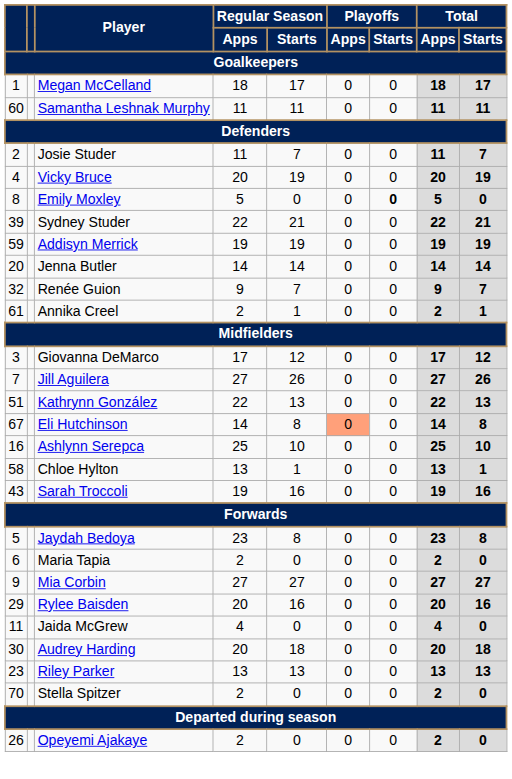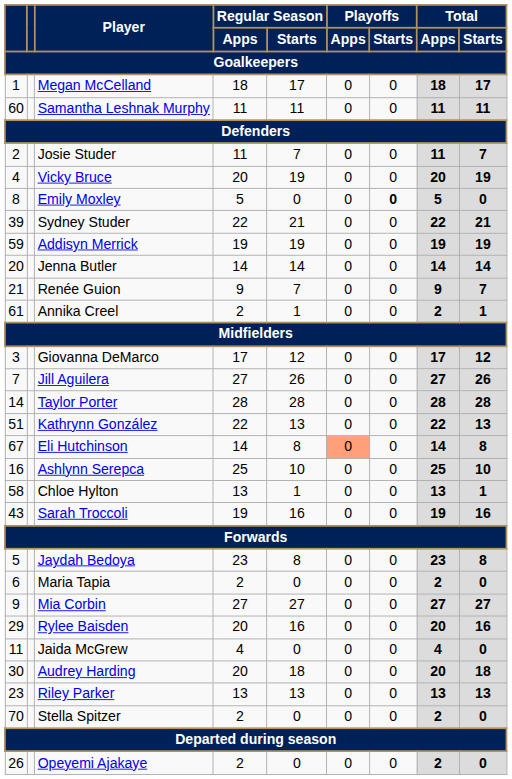 <table class="wikitable sortable" style="text-align:center">
 <tr>
 <th style="background:#002157; color:#FFFFFF; border:2px solid #B39262;" rowspan="2"></th>
 <th rowspan="2" style="background:#002157; color:#FFFFFF; border:2px solid #B39262;"></th>
 <th rowspan="2" style="background:#002157; color:#FFFFFF; border:2px solid #B39262;">Player</th>
 <th colspan="2" style="background:#002157; color:#FFFFFF; border:2px solid #B39262;">Regular Season</th>
 <th colspan="2" style="background:#002157; color:#FFFFFF; border:2px solid #B39262;">Playoffs</th>
 <th colspan="2" style="background:#002157; color:#FFFFFF; border:2px solid #B39262;">Total</th>
 </tr>
 <tr>
 <th style="background:#002157; color:#FFFFFF; border:2px solid #B39262;">Apps</th>
 <th style="background:#002157; color:#FFFFFF; border:2px solid #B39262;">Starts</th>
 <th style="background:#002157; color:#FFFFFF; border:2px solid #B39262;">Apps</th>
 <th style="background:#002157; color:#FFFFFF; border:2px solid #B39262;">Starts</th>
 <th style="background:#002157; color:#FFFFFF; border:2px solid #B39262;">Apps</th>
 <th style="background:#002157; color:#FFFFFF; border:2px solid #B39262;">Starts</th>
 </tr>
 <tr>
 <th colspan="9" style="background:#002157; color:#FFFFFF; border:2px solid #B39262; color:#FFFFFF; text-align:center;">Goalkeepers</th>
 </tr>
 <tr>
 <td>1</td>
 <td></td>
 <td align="left"><a href='#'>Megan McCelland</a></td>
 <td>18</td>
 <td>17</td>
 <td>0</td>
 <td>0</td>
 <th style="background:#DCDCDC">18</th>
 <th style="background:#DCDCDC">17</th>
 </tr>
 <tr>
 <td>60</td>
 <td></td>
 <td align="left"><a href='#'>Samantha Leshnak Murphy</a></td>
 <td>11</td>
 <td>11</td>
 <td>0</td>
 <td>0</td>
 <th style="background:#DCDCDC">11</th>
 <th style="background:#DCDCDC">11</th>
 </tr>
 <tr>
 <th colspan="9" style="background:#002157; color:#FFFFFF; border:2px solid #B39262; color:#FFFFFF; text-align:center;">Defenders</th>
 </tr>
 <tr>
 <td>2</td>
 <td></td>
 <td align="left">Josie Studer</td>
 <td>11</td>
 <td>7</td>
 <td>0</td>
 <td>0</td>
 <th style="background:#DCDCDC">11</th>
 <th style="background:#DCDCDC">7</th>
 </tr>
 <tr>
 <td>4</td>
 <td></td>
 <td align="left"><a href='#'>Vicky Bruce</a></td>
 <td>20</td>
 <td>19</td>
 <td>0</td>
 <td>0</td>
 <th style="background:#DCDCDC">20</th>
 <th style="background:#DCDCDC">19</th>
 </tr>
 <tr>
 <td>8</td>
 <td></td>
 <td align="left"><a href='#'>Emily Moxley</a></td>
 <td>5</td>
 <td>0</td>
 <td>0</td>
 <td><strong>0</strong></td>
 <th style="background:#DCDCDC">5</th>
 <th style="background:#DCDCDC">0</th>
 </tr>
 <tr>
 <td>39</td>
 <td></td>
 <td align="left">Sydney Studer</td>
 <td>22</td>
 <td>21</td>
 <td>0</td>
 <td>0</td>
 <th style="background:#DCDCDC">22</th>
 <th style="background:#DCDCDC">21</th>
 </tr>
 <tr>
 <td>59</td>
 <td></td>
 <td align="left"><a href='#'>Addisyn Merrick</a></td>
 <td>19</td>
 <td>19</td>
 <td>0</td>
 <td>0</td>
 <th style="background:#DCDCDC">19</th>
 <th style="background:#DCDCDC">19</th>
 </tr>
 <tr>
 <td>20</td>
 <td></td>
 <td align="left">Jenna Butler</td>
 <td>14</td>
 <td>14</td>
 <td>0</td>
 <td>0</td>
 <th style="background:#DCDCDC">14</th>
 <th style="background:#DCDCDC">14</th>
 </tr>
 <tr>
-<td>32</td>
+<td>21</td>
 <td></td>
 <td align="left">Renée Guion</td>
 <td>9</td>
 <td>7</td>
 <td>0</td>
 <td>0</td>
 <th style="background:#DCDCDC">9</th>
 <th style="background:#DCDCDC">7</th>
 </tr>
 <tr>
 <td>61</td>
 <td></td>
 <td align="left">Annika Creel</td>
 <td>2</td>
 <td>1</td>
 <td>0</td>
 <td>0</td>
 <th style="background:#DCDCDC">2</th>
 <th style="background:#DCDCDC">1</th>
 </tr>
 <tr>
 <th colspan="9" style="background:#002157; color:#FFFFFF; border:2px solid #B39262; color:#FFFFFF; text-align:center;">Midfielders</th>
 </tr>
 <tr>
 <td>3</td>
 <td></td>
 <td align="left">Giovanna DeMarco</td>
 <td>17</td>
 <td>12</td>
 <td>0</td>
 <td>0</td>
 <th style="background:#DCDCDC">17</th>
 <th style="background:#DCDCDC">12</th>
 </tr>
 <tr>
 <td>7</td>
 <td></td>
 <td align="left"><a href='#'>Jill Aguilera</a></td>
 <td>27</td>
 <td>26</td>
 <td>0</td>
 <td>0</td>
 <th style="background:#DCDCDC">27</th>
 <th style="background:#DCDCDC">26</th>
+</tr>
+<tr>
+<td>14</td>
+<td></td>
+<td align="left"><a href='#'>Taylor Porter</a></td>
+<td>28</td>
+<td>28</td>
+<td>0</td>
+<td>0</td>
+<th style="background:#DCDCDC">28</th>
+<th style="background:#DCDCDC">28</th>
 </tr>
 <tr>
 <td>51</td>
 <td></td>
 <td align="left"><a href='#'>Kathrynn González</a></td>
 <td>22</td>
 <td>13</td>
 <td>0</td>
 <td>0</td>
 <th style="background:#DCDCDC">22</th>
 <th style="background:#DCDCDC">13</th>
 </tr>
 <tr>
 <td>67</td>
 <td></td>
 <td align="left"><a href='#'>Eli Hutchinson</a></td>
 <td>14</td>
 <td>8</td>
 <td style="background: lightsalmon;">0</td>
 <td>0</td>
 <th style="background:#DCDCDC">14</th>
 <th style="background:#DCDCDC">8</th>
 </tr>
 <tr>
 <td>16</td>
 <td></td>
 <td align="left"><a href='#'>Ashlynn Serepca</a></td>
 <td>25</td>
 <td>10</td>
 <td>0</td>
 <td>0</td>
 <th style="background:#DCDCDC">25</th>
 <th style="background:#DCDCDC">10</th>
 </tr>
 <tr>
 <td>58</td>
 <td></td>
 <td align="left">Chloe Hylton</td>
 <td>13</td>
 <td>1</td>
 <td>0</td>
 <td>0</td>
 <th style="background:#DCDCDC">13</th>
 <th style="background:#DCDCDC">1</th>
 </tr>
 <tr>
 <td>43</td>
 <td></td>
 <td align="left"><a href='#'>Sarah Troccoli</a></td>
 <td>19</td>
 <td>16</td>
 <td>0</td>
 <td>0</td>
 <th style="background:#DCDCDC">19</th>
 <th style="background:#DCDCDC">16</th>
 </tr>
 <tr>
 <th colspan="9" style="background:#002157; color:#FFFFFF; border:2px solid #B39262; color:#FFFFFF; text-align:center;">Forwards</th>
 </tr>
 <tr>
 <td>5</td>
 <td></td>
 <td align="left"><a href='#'>Jaydah Bedoya</a></td>
 <td>23</td>
 <td>8</td>
 <td>0</td>
 <td>0</td>
 <th style="background:#DCDCDC">23</th>
 <th style="background:#DCDCDC">8</th>
 </tr>
 <tr>
 <td>6</td>
 <td></td>
 <td align="left">Maria Tapia</td>
 <td>2</td>
 <td>0</td>
 <td>0</td>
 <td>0</td>
 <th style="background:#DCDCDC">2</th>
 <th style="background:#DCDCDC">0</th>
 </tr>
 <tr>
 <td>9</td>
 <td></td>
 <td align="left"><a href='#'>Mia Corbin</a></td>
 <td>27</td>
 <td>27</td>
 <td>0</td>
 <td>0</td>
 <th style="background:#DCDCDC">27</th>
 <th style="background:#DCDCDC">27</th>
 </tr>
 <tr>
 <td>29</td>
 <td></td>
 <td align="left"><a href='#'>Rylee Baisden</a></td>
 <td>20</td>
 <td>16</td>
 <td>0</td>
 <td>0</td>
 <th style="background:#DCDCDC">20</th>
 <th style="background:#DCDCDC">16</th>
 </tr>
 <tr>
 <td>11</td>
 <td></td>
 <td align="left">Jaida McGrew</td>
 <td>4</td>
 <td>0</td>
 <td>0</td>
 <td>0</td>
 <th style="background:#DCDCDC">4</th>
 <th style="background:#DCDCDC">0</th>
 </tr>
 <tr>
 <td>30</td>
 <td></td>
 <td align="left"><a href='#'>Audrey Harding</a></td>
 <td>20</td>
 <td>18</td>
 <td>0</td>
 <td>0</td>
 <th style="background:#DCDCDC">20</th>
 <th style="background:#DCDCDC">18</th>
 </tr>
 <tr>
 <td>23</td>
 <td></td>
 <td align="left"><a href='#'>Riley Parker</a></td>
 <td>13</td>
 <td>13</td>
 <td>0</td>
 <td>0</td>
 <th style="background:#DCDCDC">13</th>
 <th style="background:#DCDCDC">13</th>
 </tr>
 <tr>
 <td>70</td>
 <td></td>
 <td align="left">Stella Spitzer</td>
 <td>2</td>
 <td>0</td>
 <td>0</td>
 <td>0</td>
 <th style="background:#DCDCDC">2</th>
 <th style="background:#DCDCDC">0</th>
 </tr>
 <tr>
 <th colspan="9" style="background:#002157; color:#FFFFFF; border:2px solid #B39262; color:#FFFFFF; text-align:center;">Departed during season</th>
 </tr>
 <tr>
 <td>26</td>
 <td></td>
 <td align="left"><a href='#'>Opeyemi Ajakaye</a></td>
 <td>2</td>
 <td>0</td>
 <td>0</td>
 <td>0</td>
 <th style="background:#DCDCDC">2</th>
 <th style="background:#DCDCDC">0</th>
 </tr>
 </table>
